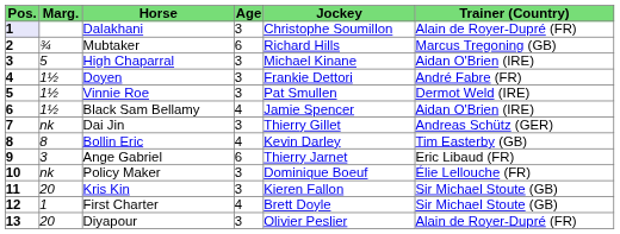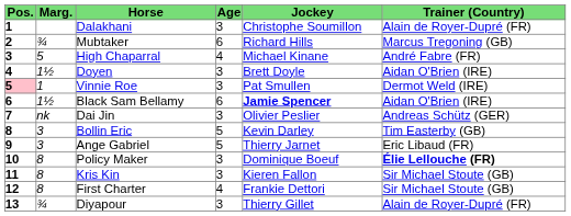 <table class = "sortable" | border="1" cellpadding="0" style="border-collapse: collapse; font-size:90%">
 <tr style="background:#7d7; text-align:center;">
 <th style="width:35px;"><strong>Pos.</strong></th>
 <th style="width:45px;"><strong>Marg.</strong></th>
 <th style="width:160px;"><strong>Horse</strong></th>
 <th style="width:30px;"><strong>Age</strong></th>
 <th style="width:160px;"><strong>Jockey</strong></th>
 <th style="width:210px;"><strong>Trainer (Country)</strong></th>
 </tr>
 <tr>
-<td style="background: lavender;"><strong>1</strong></td>
+<td><strong>1</strong></td>
 <td></td>
 <td><a href='#'>Dalakhani</a></td>
 <td>3</td>
 <td><a href='#'>Christophe Soumillon</a></td>
 <td><a href='#'>Alain de Royer-Dupré</a> (FR)</td>
 </tr>
 <tr>
 <td><strong>2</strong></td>
 <td><em>¾</em></td>
 <td>Mubtaker</td>
 <td>6</td>
 <td><a href='#'>Richard Hills</a></td>
 <td><a href='#'>Marcus Tregoning</a> (GB)</td>
 </tr>
 <tr>
 <td><strong>3</strong></td>
 <td><em>5</em></td>
 <td><a href='#'>High Chaparral</a></td>
-<td>3</td>
+<td>4</td>
 <td><a href='#'>Michael Kinane</a></td>
-<td><a href='#'>Aidan O'Brien</a> (IRE)</td>
+<td><a href='#'>André Fabre</a> (FR)</td>
 </tr>
 <tr>
 <td><strong>4</strong></td>
 <td><em>1½</em></td>
 <td><a href='#'>Doyen</a></td>
 <td>3</td>
-<td><a href='#'>Frankie Dettori</a></td>
-<td><a href='#'>André Fabre</a> (FR)</td>
+<td><a href='#'>Brett Doyle</a></td>
+<td><a href='#'>Aidan O'Brien</a> (IRE)</td>
 </tr>
 <tr>
-<td><strong>5</strong></td>
-<td><em>1½</em></td>
+<td style="background: pink;"><strong>5</strong></td>
+<td><em>1</em></td>
 <td><a href='#'>Vinnie Roe</a></td>
 <td>3</td>
 <td><a href='#'>Pat Smullen</a></td>
 <td><a href='#'>Dermot Weld</a> (IRE)</td>
 </tr>
 <tr>
 <td><strong>6</strong></td>
 <td><em>1½</em></td>
 <td>Black Sam Bellamy</td>
-<td>4</td>
-<td><a href='#'>Jamie Spencer</a></td>
+<td>6</td>
+<td><strong><a href='#'>Jamie Spencer</a></strong></td>
 <td><a href='#'>Aidan O'Brien</a> (IRE)</td>
 </tr>
 <tr>
 <td><strong>7</strong></td>
 <td><em>nk</em></td>
 <td>Dai Jin</td>
 <td>3</td>
-<td><a href='#'>Thierry Gillet</a></td>
+<td><a href='#'>Olivier Peslier</a></td>
 <td><a href='#'>Andreas Schütz</a> (GER)</td>
 </tr>
 <tr>
 <td><strong>8</strong></td>
-<td><em>8</em></td>
+<td><em>3</em></td>
 <td><a href='#'>Bollin Eric</a></td>
-<td>4</td>
+<td>5</td>
 <td><a href='#'>Kevin Darley</a></td>
 <td><a href='#'>Tim Easterby</a> (GB)</td>
 </tr>
 <tr>
 <td><strong>9</strong></td>
 <td><em>3</em></td>
 <td>Ange Gabriel</td>
-<td>6</td>
+<td>5</td>
 <td><a href='#'>Thierry Jarnet</a></td>
 <td>Eric Libaud (FR)</td>
 </tr>
 <tr>
 <td><strong>10</strong></td>
-<td><em>nk</em></td>
+<td><em>8</em></td>
 <td>Policy Maker</td>
 <td>3</td>
 <td><a href='#'>Dominique Boeuf</a></td>
-<td><a href='#'>Élie Lellouche</a> (FR)</td>
+<td><strong><a href='#'>Élie Lellouche</a> (FR)</strong></td>
 </tr>
 <tr>
 <td><strong>11</strong></td>
-<td><em>20</em></td>
+<td><em>8</em></td>
 <td><a href='#'>Kris Kin</a></td>
 <td>3</td>
 <td><a href='#'>Kieren Fallon</a></td>
 <td><a href='#'>Sir Michael Stoute</a> (GB)</td>
 </tr>
 <tr>
 <td><strong>12</strong></td>
-<td><em>1</em></td>
+<td><em>8</em></td>
 <td>First Charter</td>
 <td>4</td>
-<td><a href='#'>Brett Doyle</a></td>
+<td><a href='#'>Frankie Dettori</a></td>
 <td><a href='#'>Sir Michael Stoute</a> (GB)</td>
 </tr>
 <tr>
 <td><strong>13</strong></td>
-<td><em>20</em></td>
+<td><em>¾</em></td>
 <td>Diyapour</td>
 <td>3</td>
-<td><a href='#'>Olivier Peslier</a></td>
+<td><a href='#'>Thierry Gillet</a></td>
 <td><a href='#'>Alain de Royer-Dupré</a> (FR)</td>
 </tr>
 </table>
